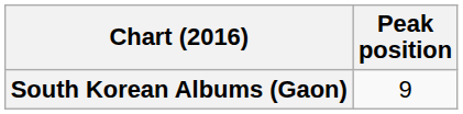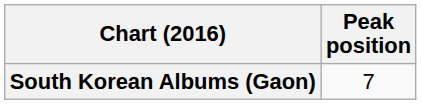 <table class="wikitable plainrowheaders" style="text-align:center">
 <tr>
 <th scope="col">Chart (2016)</th>
 <th scope="col">Peak<br> position</th>
 </tr>
 <tr>
 <th scope="row">South Korean Albums (Gaon)</th>
-<td>9</td>
+<td>7</td>
 </tr>
 </table>
